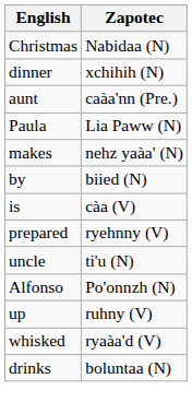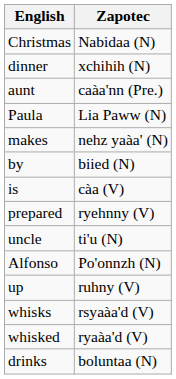 <table class="wikitable">
 <tr>
 <th>English</th>
 <th>Zapotec</th>
 </tr>
 <tr>
 <td>Christmas</td>
 <td>Nabidaa (N)</td>
 </tr>
 <tr>
 <td>dinner</td>
 <td>xchihih (N)</td>
 </tr>
 <tr>
 <td>aunt</td>
 <td>caàa'nn (Pre.)</td>
 </tr>
 <tr>
 <td>Paula</td>
 <td>Lia Paww (N)</td>
 </tr>
 <tr>
 <td>makes</td>
 <td>nehz yaàa' (N)</td>
 </tr>
 <tr>
 <td>by</td>
 <td>biied (N)</td>
 </tr>
 <tr>
 <td>is</td>
 <td>càa (V)</td>
 </tr>
 <tr>
 <td>prepared</td>
 <td>ryehnny (V)</td>
 </tr>
 <tr>
 <td>uncle</td>
 <td>ti'u (N)</td>
 </tr>
 <tr>
 <td>Alfonso</td>
 <td>Po'onnzh (N)</td>
 </tr>
 <tr>
 <td>up</td>
 <td>ruhny (V)</td>
 </tr>
 <tr>
+<td>whisks</td>
+<td>rsyaàa'd (V)</td>
+</tr>
+<tr>
 <td>whisked</td>
 <td>ryaàa'd (V)</td>
 </tr>
 <tr>
 <td>drinks</td>
 <td>boluntaa (N)</td>
 </tr>
 </table>
